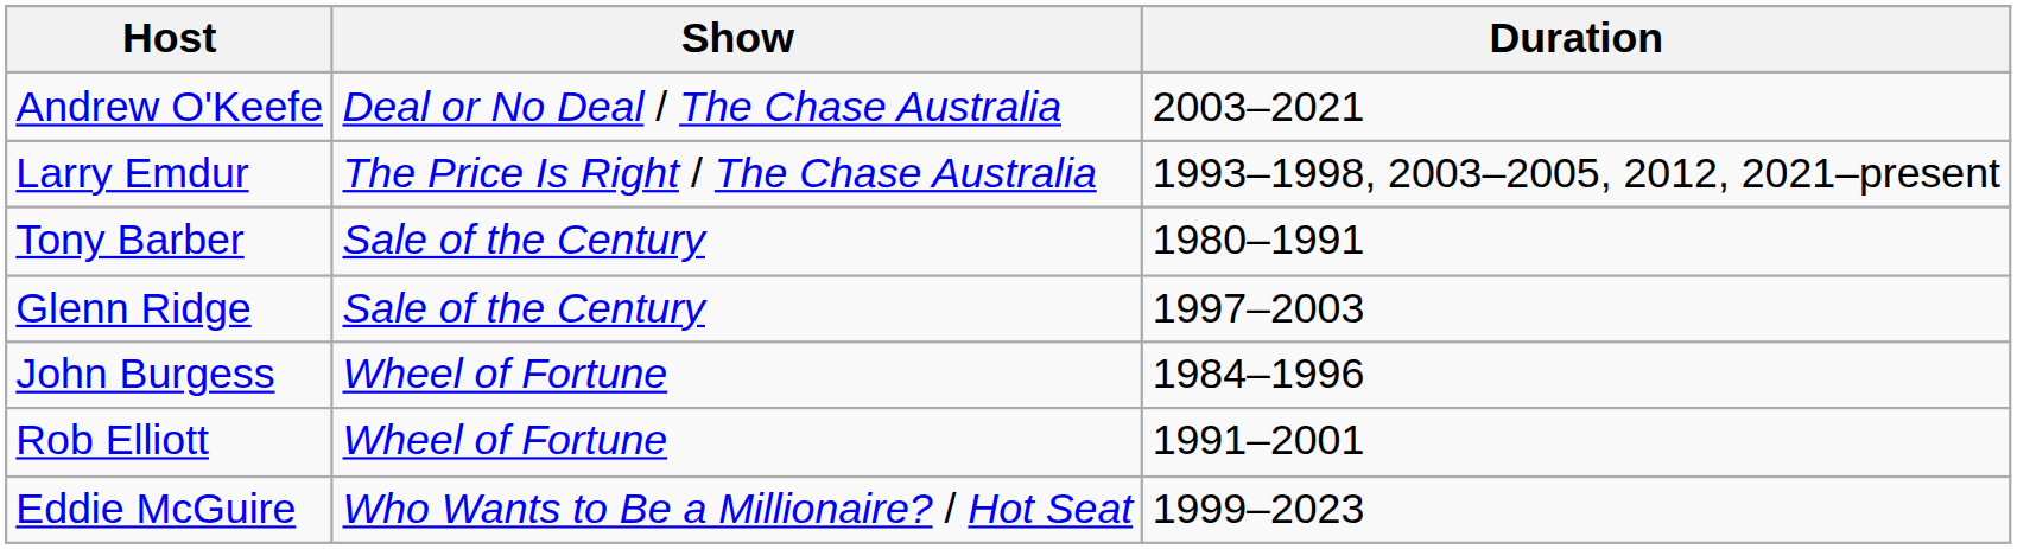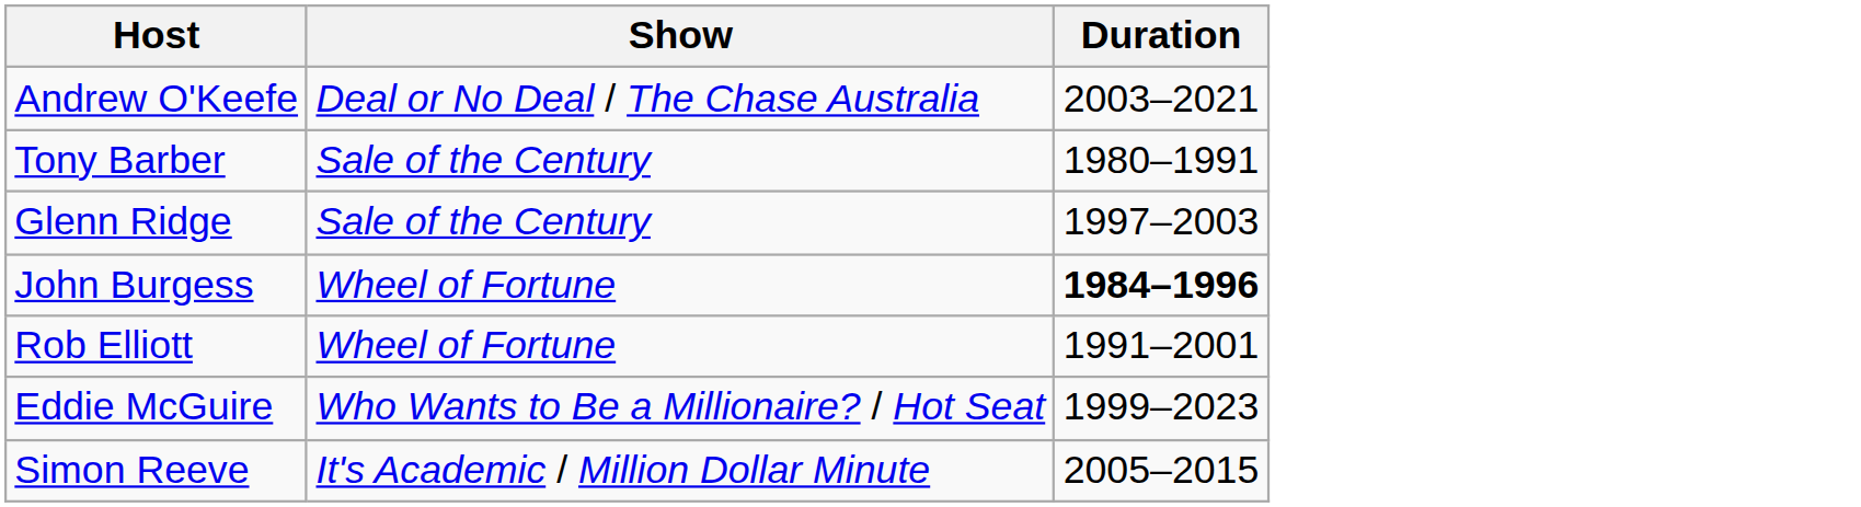 <table class="wikitable">
 <tr>
 <th>Host</th>
 <th>Show</th>
 <th>Duration</th>
 </tr>
 <tr>
 <td><a href='#'>Andrew O'Keefe</a></td>
 <td><em><a href='#'>Deal or No Deal</a></em> / <em><a href='#'>The Chase Australia</a></em></td>
 <td>2003–2021</td>
-</tr>
-<tr>
-<td><a href='#'>Larry Emdur</a></td>
-<td><em><a href='#'>The Price Is Right</a></em> / <em><a href='#'>The Chase Australia</a></em></td>
-<td>1993–1998, 2003–2005, 2012, 2021–present</td>
 </tr>
 <tr>
 <td><a href='#'>Tony Barber</a></td>
 <td><em><a href='#'>Sale of the Century</a></em></td>
 <td>1980–1991</td>
 </tr>
 <tr>
 <td><a href='#'>Glenn Ridge</a></td>
 <td><em><a href='#'>Sale of the Century</a></em></td>
 <td>1997–2003</td>
 </tr>
 <tr>
 <td><a href='#'>John Burgess</a></td>
 <td><em><a href='#'>Wheel of Fortune</a></em></td>
-<td>1984–1996</td>
+<td><strong>1984–1996</strong></td>
 </tr>
 <tr>
 <td><a href='#'>Rob Elliott</a></td>
 <td><em><a href='#'>Wheel of Fortune</a></em></td>
 <td>1991–2001</td>
 </tr>
 <tr>
 <td><a href='#'>Eddie McGuire</a></td>
 <td><em><a href='#'>Who Wants to Be a Millionaire?</a></em> / <em><a href='#'>Hot Seat</a></em></td>
 <td>1999–2023</td>
 </tr>
+<tr>
+<td><a href='#'>Simon Reeve</a></td>
+<td><a href='#'><em>It's Academic</em></a> / <em><a href='#'>Million Dollar Minute</a></em></td>
+<td>2005–2015</td>
+</tr>
 </table>
